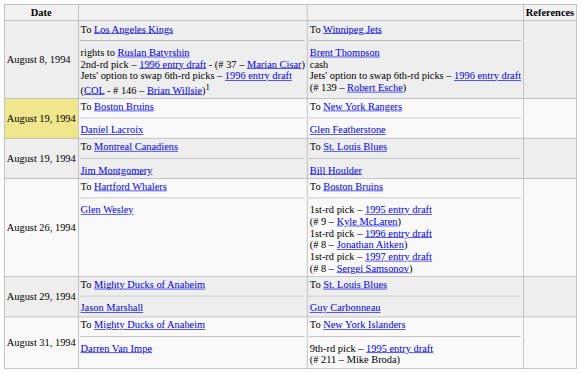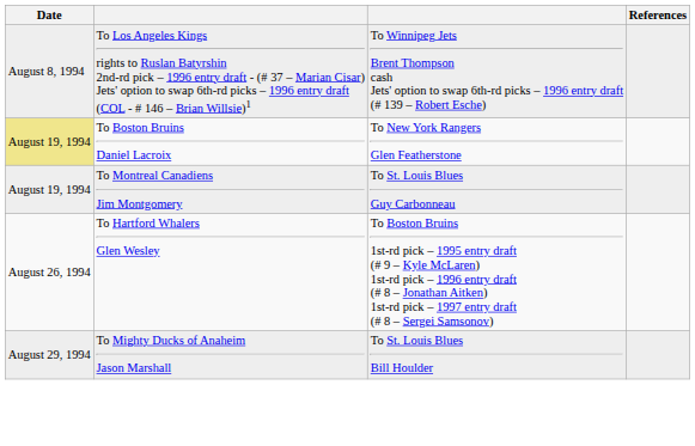 <table class="wikitable">
 <tr>
 <th>Date</th>
 <th></th>
 <th></th>
 <th>References</th>
 </tr>
 <tr bgcolor="#eeeeee">
 <td>August 8, 1994</td>
 <td valign="top">To <a href='#'>Los Angeles Kings</a><hr>rights to <a href='#'>Ruslan Batyrshin</a><br>2nd-rd pick – <a href='#'>1996 entry draft</a> - (# 37 – <a href='#'>Marian Cisar</a>)<br>Jets' option to swap 6th-rd picks – <a href='#'>1996 entry draft</a><br>(<a href='#'>COL</a> - # 146 – <a href='#'>Brian Willsie</a>)<sup>1</sup></td>
 <td valign="top">To <a href='#'>Winnipeg Jets</a><hr><a href='#'>Brent Thompson</a><br>cash<br>Jets' option to swap 6th-rd picks – <a href='#'>1996 entry draft</a><br>(# 139 – <a href='#'>Robert Esche</a>)</td>
 <td></td>
 </tr>
 <tr>
 <td style="background: khaki;">August 19, 1994</td>
 <td valign="top">To <a href='#'>Boston Bruins</a><hr><a href='#'>Daniel Lacroix</a></td>
 <td valign="top">To <a href='#'>New York Rangers</a><hr><a href='#'>Glen Featherstone</a></td>
 <td></td>
 </tr>
 <tr bgcolor="#eeeeee">
 <td>August 19, 1994</td>
 <td valign="top">To <a href='#'>Montreal Canadiens</a><hr><a href='#'>Jim Montgomery</a></td>
-<td valign="top">To <a href='#'>St. Louis Blues</a><hr><a href='#'>Bill Houlder</a></td>
+<td valign="top">To <a href='#'>St. Louis Blues</a><hr><a href='#'>Guy Carbonneau</a></td>
 <td></td>
 </tr>
 <tr>
 <td>August 26, 1994</td>
 <td valign="top">To <a href='#'>Hartford Whalers</a><hr><a href='#'>Glen Wesley</a></td>
 <td valign="top">To <a href='#'>Boston Bruins</a><hr>1st-rd pick – <a href='#'>1995 entry draft</a><br>(# 9 – <a href='#'>Kyle McLaren</a>)<br>1st-rd pick – <a href='#'>1996 entry draft</a><br>(# 8 – <a href='#'>Jonathan Aitken</a>)<br>1st-rd pick – <a href='#'>1997 entry draft</a><br>(# 8 – <a href='#'>Sergei Samsonov</a>)</td>
 <td></td>
 </tr>
 <tr bgcolor="#eeeeee">
 <td>August 29, 1994</td>
 <td valign="top">To <a href='#'>Mighty Ducks of Anaheim</a><hr><a href='#'>Jason Marshall</a></td>
-<td valign="top">To <a href='#'>St. Louis Blues</a><hr><a href='#'>Guy Carbonneau</a></td>
-<td></td>
-</tr>
-<tr>
-<td>August 31, 1994</td>
-<td valign="top">To <a href='#'>Mighty Ducks of Anaheim</a><hr><a href='#'>Darren Van Impe</a></td>
-<td valign="top">To <a href='#'>New York Islanders</a><hr>9th-rd pick – <a href='#'>1995 entry draft</a><br>(# 211 – Mike Broda)</td>
+<td valign="top">To <a href='#'>St. Louis Blues</a><hr><a href='#'>Bill Houlder</a></td>
 <td></td>
 </tr>
 </table>
